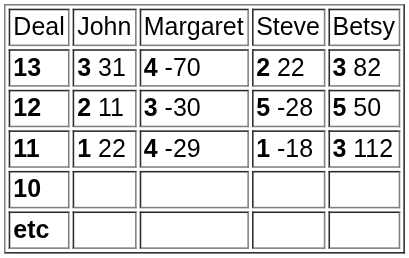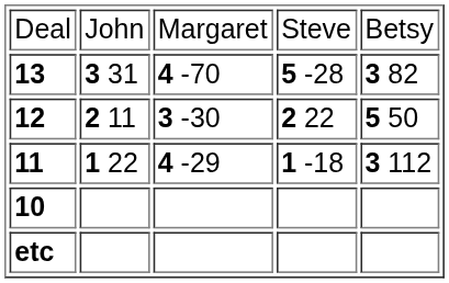 <table border="1" cellpadding="2">
 <tr>
 <td>Deal</td>
 <td>John</td>
 <td>Margaret</td>
 <td>Steve</td>
 <td>Betsy</td>
 </tr>
 <tr>
 <td><strong>13</strong></td>
 <td><strong>3</strong>  31</td>
 <td><strong>4</strong> -70</td>
-<td><strong>2</strong>  22</td>
+<td><strong>5</strong> -28</td>
 <td><strong>3</strong> 82</td>
 </tr>
 <tr>
 <td><strong>12</strong></td>
 <td><strong>2</strong> 11</td>
 <td><strong>3</strong>  -30</td>
-<td><strong>5</strong> -28</td>
+<td><strong>2</strong>  22</td>
 <td><strong>5</strong>  50</td>
 </tr>
 <tr>
 <td><strong> 11</strong></td>
 <td><strong>1</strong> 22</td>
 <td><strong>4</strong> -29</td>
 <td><strong>1</strong> -18</td>
 <td><strong> 3</strong> 112</td>
 </tr>
 <tr>
 <td><strong>10</strong></td>
 <td></td>
 <td></td>
 <td></td>
 <td></td>
 </tr>
 <tr>
 <td><strong>etc</strong></td>
 <td></td>
 <td></td>
 <td></td>
 <td></td>
 </tr>
 </table>
